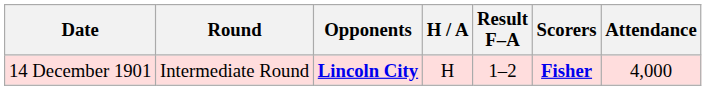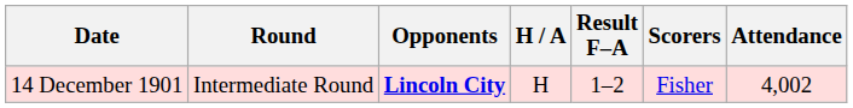 <table class="wikitable" style="text-align:center">
 <tr>
 <th>Date</th>
 <th>Round</th>
 <th>Opponents</th>
 <th>H / A</th>
 <th>Result<br>F–A</th>
 <th>Scorers</th>
 <th>Attendance</th>
 </tr>
 <tr bgcolor="#ffdddd">
 <td>14 December 1901</td>
 <td>Intermediate Round</td>
 <td><strong><a href='#'>Lincoln City</a></strong></td>
 <td>H</td>
 <td>1–2</td>
-<td><strong><a href='#'>Fisher</a></strong></td>
-<td>4,000</td>
+<td><a href='#'>Fisher</a></td>
+<td>4,002</td>
 </tr>
 </table>
